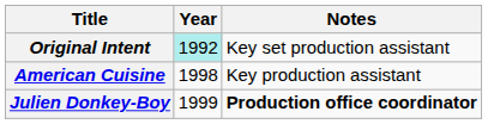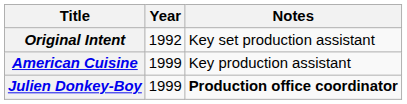 <table class="wikitable plainrowheaders sortable">
 <tr>
 <th scope="col">Title</th>
 <th scope="col">Year</th>
 <th scope="col" class="unsortable">Notes</th>
 </tr>
 <tr>
 <th scope=row><em>Original Intent</em></th>
-<td style="background: paleturquoise;">1992</td>
+<td>1992</td>
 <td>Key set production assistant</td>
 </tr>
 <tr>
 <th scope=row><em><a href='#'>American Cuisine</a></em></th>
-<td>1998</td>
+<td>1999</td>
 <td>Key production assistant</td>
 </tr>
 <tr>
 <th scope=row><em><a href='#'>Julien Donkey-Boy</a></em></th>
 <td>1999</td>
 <td><strong>Production office coordinator</strong></td>
 </tr>
 </table>
